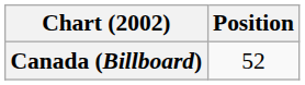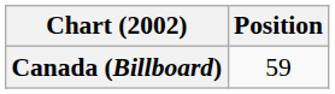 <table class="wikitable plainrowheaders" style="text-align:center">
 <tr>
 <th scope="col">Chart (2002)</th>
 <th scope="col">Position</th>
 </tr>
 <tr>
 <th scope="row">Canada (<em>Billboard</em>)</th>
-<td>52</td>
+<td>59</td>
 </tr>
 </table>
